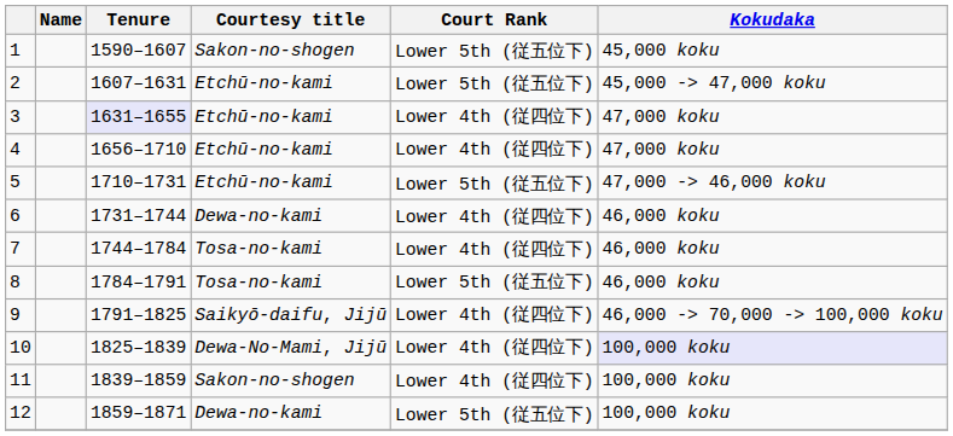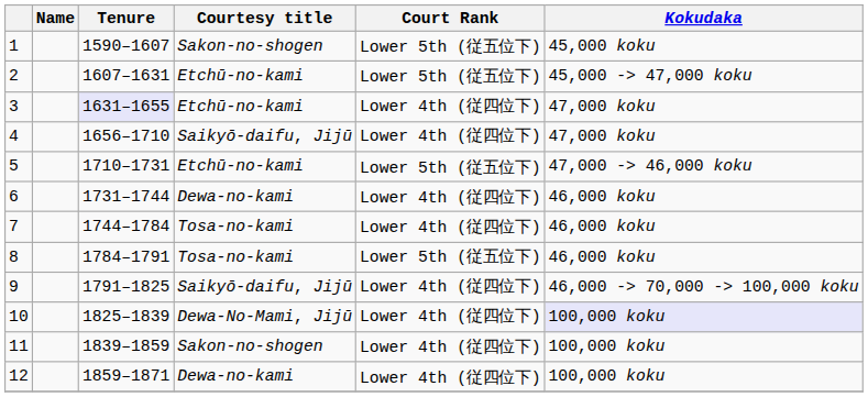 <table class=wikitable>
 <tr>
 <th></th>
 <th>Name</th>
 <th>Tenure</th>
 <th>Courtesy title</th>
 <th>Court Rank</th>
 <th><em><a href='#'>Kokudaka</a></em></th>
 </tr>
 <tr>
 <td>1</td>
 <td></td>
 <td>1590–1607</td>
 <td><em>Sakon-no-shogen</em></td>
 <td>Lower 5th (従五位下)</td>
 <td>45,000 <em>koku</em></td>
 </tr>
 <tr>
 <td>2</td>
 <td></td>
 <td>1607–1631</td>
 <td><em>Etchū-no-kami</em></td>
 <td>Lower 5th (従五位下)</td>
 <td>45,000 -> 47,000 <em>koku</em></td>
 </tr>
 <tr>
 <td>3</td>
 <td></td>
 <td style="background: lavender;">1631–1655</td>
 <td><em>Etchū-no-kami</em></td>
 <td>Lower 4th (従四位下)</td>
 <td>47,000 <em>koku</em></td>
 </tr>
 <tr>
 <td>4</td>
 <td></td>
 <td>1656–1710</td>
-<td><em>Etchū-no-kami</em></td>
+<td><em>Saikyō-daifu</em>, <em>Jijū</em></td>
 <td>Lower 4th (従四位下)</td>
 <td>47,000 <em>koku</em></td>
 </tr>
 <tr>
 <td>5</td>
 <td></td>
 <td>1710–1731</td>
 <td><em>Etchū-no-kami</em></td>
 <td>Lower 5th (従五位下)</td>
 <td>47,000 -> 46,000 <em>koku</em></td>
 </tr>
 <tr>
 <td>6</td>
 <td></td>
 <td>1731–1744</td>
 <td><em>Dewa-no-kami</em></td>
 <td>Lower 4th (従四位下)</td>
 <td>46,000 <em>koku</em></td>
 </tr>
 <tr>
 <td>7</td>
 <td></td>
 <td>1744–1784</td>
 <td><em>Tosa-no-kami</em></td>
 <td>Lower 4th (従四位下)</td>
 <td>46,000 <em>koku</em></td>
 </tr>
 <tr>
 <td>8</td>
 <td></td>
 <td>1784–1791</td>
 <td><em>Tosa-no-kami</em></td>
 <td>Lower 5th (従五位下)</td>
 <td>46,000 <em>koku</em></td>
 </tr>
 <tr>
 <td>9</td>
 <td></td>
 <td>1791–1825</td>
 <td><em>Saikyō-daifu</em>, <em>Jijū</em></td>
 <td>Lower 4th (従四位下)</td>
 <td>46,000 -> 70,000 -> 100,000 <em>koku</em></td>
 </tr>
 <tr>
 <td>10</td>
 <td></td>
 <td>1825–1839</td>
 <td><em>Dewa-No-Mami</em>, <em>Jijū</em></td>
 <td>Lower 4th (従四位下)</td>
 <td style="background: lavender;">100,000 <em>koku</em></td>
 </tr>
 <tr>
 <td>11</td>
 <td></td>
 <td>1839–1859</td>
 <td><em>Sakon-no-shogen</em></td>
 <td>Lower 4th (従四位下)</td>
 <td>100,000 <em>koku</em></td>
 </tr>
 <tr>
 <td>12</td>
 <td></td>
 <td>1859–1871</td>
 <td><em>Dewa-no-kami</em></td>
-<td>Lower 5th (従五位下)</td>
+<td>Lower 4th (従四位下)</td>
 <td>100,000 <em>koku</em></td>
 </tr>
 <tr>
 </tr>
 </table>
